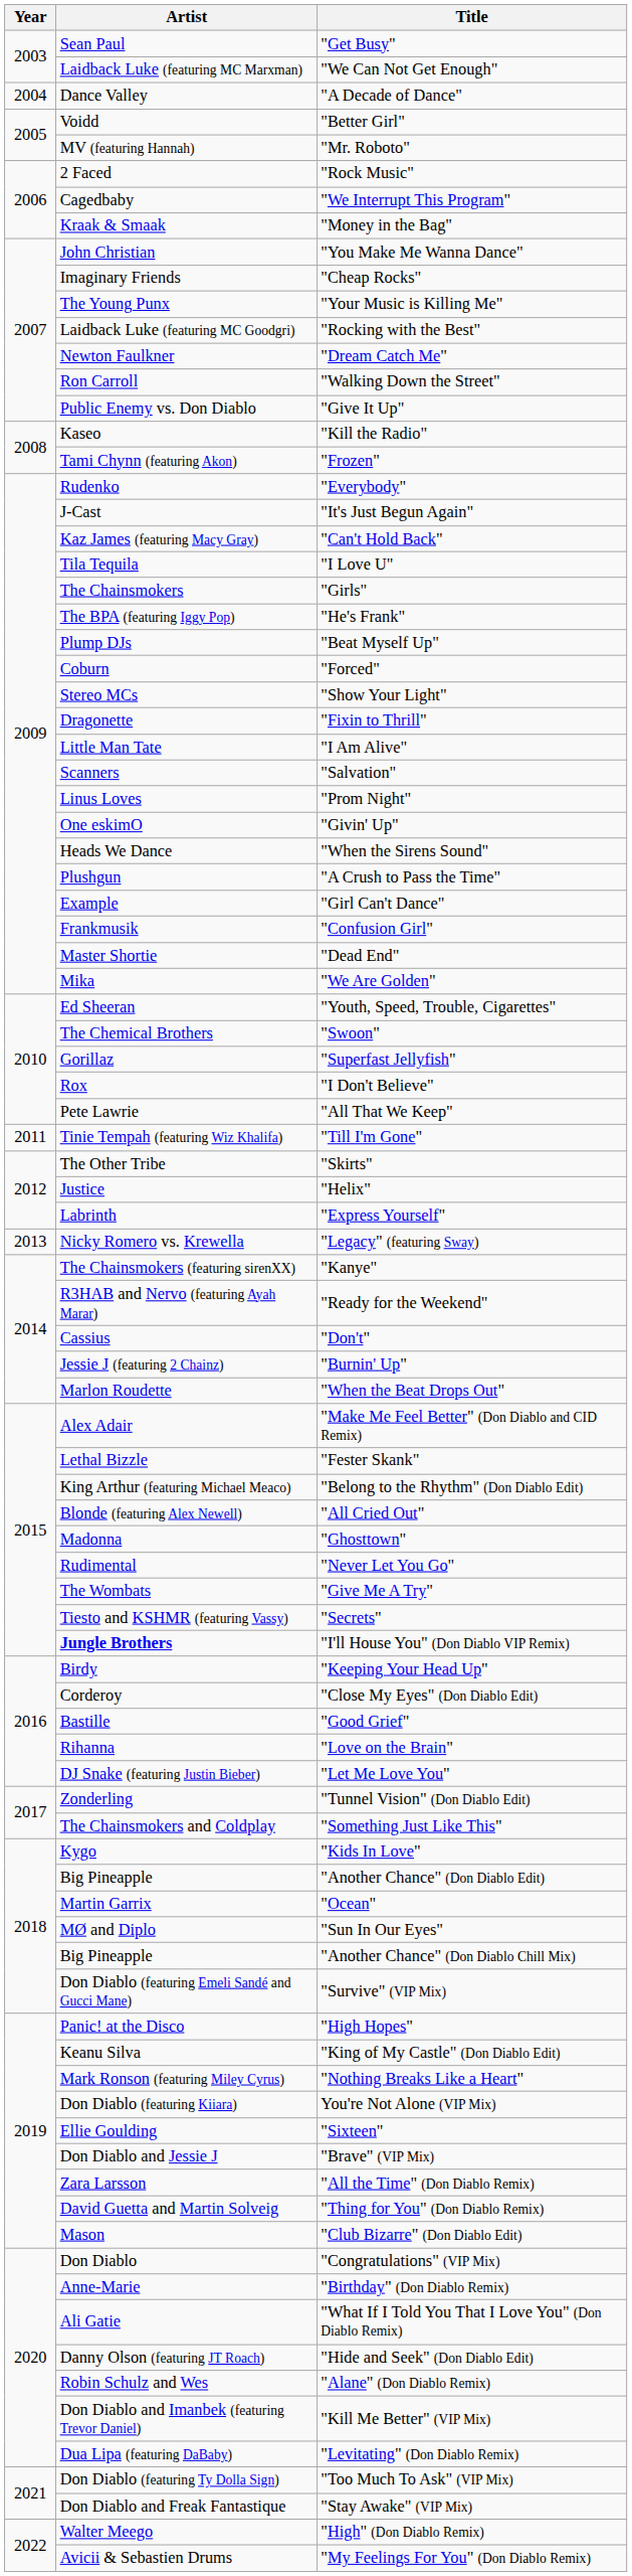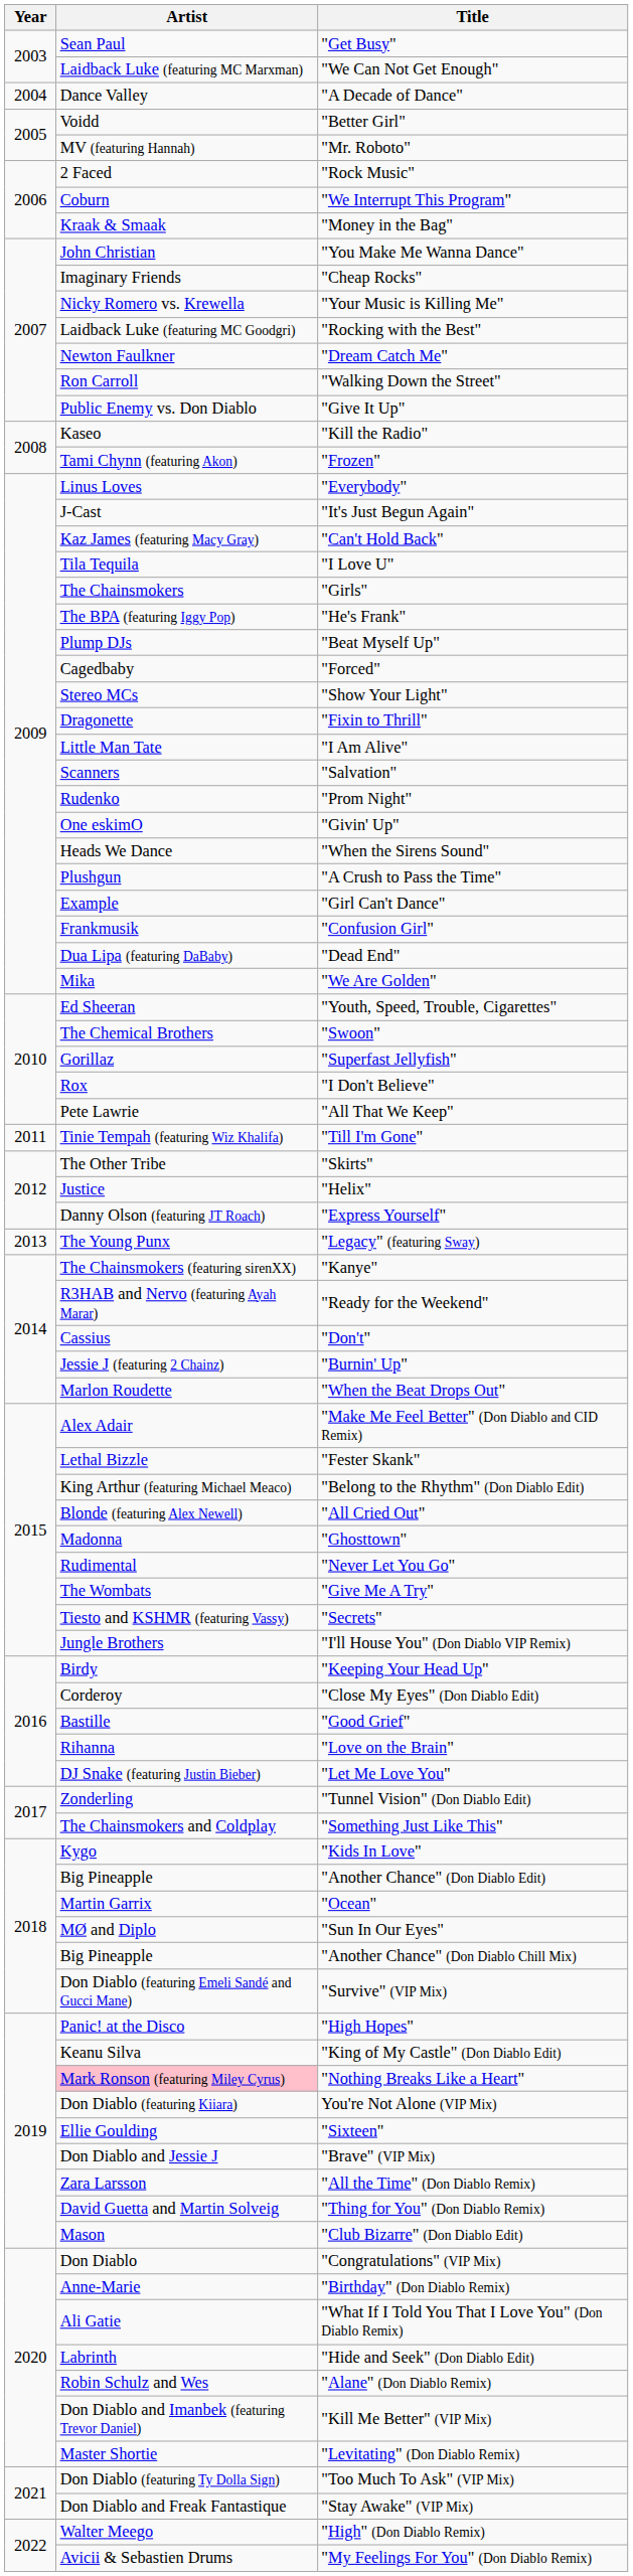 <table class="wikitable plainrowheaders">
 <tr>
 <th width="43">Year</th>
 <th>Artist</th>
 <th>Title</th>
 </tr>
 <tr>
 <td rowspan="2" align="center">2003</td>
 <td><a href='#'>Sean Paul</a></td>
 <td>"<a href='#'>Get Busy</a>"</td>
 </tr>
 <tr>
 <td><a href='#'>Laidback Luke</a> <small>(featuring MC Marxman)</small></td>
 <td>"We Can Not Get Enough"</td>
 </tr>
 <tr>
 <td align="center">2004</td>
 <td>Dance Valley</td>
 <td>"A Decade of Dance"</td>
 </tr>
 <tr>
 <td rowspan="2" align="center">2005</td>
 <td>Voidd</td>
 <td>"Better Girl"</td>
 </tr>
 <tr>
 <td>MV <small>(featuring Hannah)</small></td>
 <td>"Mr. Roboto"</td>
 </tr>
 <tr>
 <td rowspan="3" align="center">2006</td>
 <td>2 Faced</td>
 <td>"Rock Music"</td>
 </tr>
 <tr>
-<td>Cagedbaby</td>
+<td><a href='#'>Coburn</a></td>
 <td>"<a href='#'>We Interrupt This Program</a>"</td>
 </tr>
 <tr>
 <td><a href='#'>Kraak & Smaak</a></td>
 <td>"Money in the Bag"</td>
 </tr>
 <tr>
 <td rowspan="7" align="center">2007</td>
 <td><a href='#'>John Christian</a></td>
 <td>"You Make Me Wanna Dance"</td>
 </tr>
 <tr>
 <td>Imaginary Friends</td>
 <td>"Cheap Rocks"</td>
 </tr>
 <tr>
-<td><a href='#'>The Young Punx</a></td>
+<td><a href='#'>Nicky Romero</a> vs. <a href='#'>Krewella</a></td>
 <td>"Your Music is Killing Me"</td>
 </tr>
 <tr>
 <td>Laidback Luke <small>(featuring MC Goodgri)</small></td>
 <td>"Rocking with the Best"</td>
 </tr>
 <tr>
 <td><a href='#'>Newton Faulkner</a></td>
 <td>"<a href='#'>Dream Catch Me</a>"</td>
 </tr>
 <tr>
 <td><a href='#'>Ron Carroll</a></td>
 <td>"Walking Down the Street"</td>
 </tr>
 <tr>
 <td><a href='#'>Public Enemy</a> vs. Don Diablo</td>
 <td>"Give It Up"</td>
 </tr>
 <tr>
 <td rowspan="2" align="center">2008</td>
 <td>Kaseo</td>
 <td>"Kill the Radio"</td>
 </tr>
 <tr>
 <td><a href='#'>Tami Chynn</a> <small>(featuring <a href='#'>Akon</a>)</small></td>
 <td>"<a href='#'>Frozen</a>"</td>
 </tr>
 <tr>
 <td rowspan="20" align="center">2009</td>
-<td><a href='#'>Rudenko</a></td>
+<td><a href='#'>Linus Loves</a></td>
 <td>"<a href='#'>Everybody</a>"</td>
 </tr>
 <tr>
 <td>J-Cast</td>
 <td>"It's Just Begun Again"</td>
 </tr>
 <tr>
 <td><a href='#'>Kaz James</a> <small>(featuring <a href='#'>Macy Gray</a>)</small></td>
 <td>"<a href='#'>Can't Hold Back</a>"</td>
 </tr>
 <tr>
 <td><a href='#'>Tila Tequila</a></td>
 <td>"I Love U"</td>
 </tr>
 <tr>
 <td><a href='#'>The Chainsmokers</a></td>
 <td>"Girls"</td>
 </tr>
 <tr>
 <td><a href='#'>The BPA</a> <small>(featuring <a href='#'>Iggy Pop</a>)</small></td>
 <td>"He's Frank"</td>
 </tr>
 <tr>
 <td><a href='#'>Plump DJs</a></td>
 <td>"Beat Myself Up"</td>
 </tr>
 <tr>
-<td><a href='#'>Coburn</a></td>
+<td>Cagedbaby</td>
 <td>"Forced"</td>
 </tr>
 <tr>
 <td><a href='#'>Stereo MCs</a></td>
 <td>"Show Your Light"</td>
 </tr>
 <tr>
 <td><a href='#'>Dragonette</a></td>
 <td>"<a href='#'>Fixin to Thrill</a>"</td>
 </tr>
 <tr>
 <td><a href='#'>Little Man Tate</a></td>
 <td>"I Am Alive"</td>
 </tr>
 <tr>
 <td><a href='#'>Scanners</a></td>
 <td>"Salvation"</td>
 </tr>
 <tr>
-<td><a href='#'>Linus Loves</a></td>
+<td><a href='#'>Rudenko</a></td>
 <td>"Prom Night"</td>
 </tr>
 <tr>
 <td><a href='#'>One eskimO</a></td>
 <td>"Givin' Up"</td>
 </tr>
 <tr>
 <td>Heads We Dance</td>
 <td>"When the Sirens Sound"</td>
 </tr>
 <tr>
 <td><a href='#'>Plushgun</a></td>
 <td>"A Crush to Pass the Time"</td>
 </tr>
 <tr>
 <td><a href='#'>Example</a></td>
 <td>"Girl Can't Dance"</td>
 </tr>
 <tr>
 <td><a href='#'>Frankmusik</a></td>
 <td>"<a href='#'>Confusion Girl</a>"</td>
 </tr>
 <tr>
-<td><a href='#'>Master Shortie</a></td>
+<td><a href='#'>Dua Lipa</a> <small>(featuring <a href='#'>DaBaby</a>)</small></td>
 <td>"Dead End"</td>
 </tr>
 <tr>
 <td><a href='#'>Mika</a></td>
 <td>"<a href='#'>We Are Golden</a>"</td>
 </tr>
 <tr>
 <td rowspan="5" align="center">2010</td>
 <td><a href='#'>Ed Sheeran</a></td>
 <td>"Youth, Speed, Trouble, Cigarettes"</td>
 </tr>
 <tr>
 <td><a href='#'>The Chemical Brothers</a></td>
 <td>"<a href='#'>Swoon</a>"</td>
 </tr>
 <tr>
 <td><a href='#'>Gorillaz</a></td>
 <td>"<a href='#'>Superfast Jellyfish</a>"</td>
 </tr>
 <tr>
 <td><a href='#'>Rox</a></td>
 <td>"I Don't Believe"</td>
 </tr>
 <tr>
 <td>Pete Lawrie</td>
 <td>"All That We Keep"</td>
 </tr>
 <tr>
 <td align="center">2011</td>
 <td><a href='#'>Tinie Tempah</a> <small>(featuring <a href='#'>Wiz Khalifa</a>)</small></td>
 <td>"<a href='#'>Till I'm Gone</a>"</td>
 </tr>
 <tr>
 <td rowspan="3" align="center">2012</td>
 <td>The Other Tribe</td>
 <td>"Skirts"</td>
 </tr>
 <tr>
 <td><a href='#'>Justice</a></td>
 <td>"Helix"</td>
 </tr>
 <tr>
-<td><a href='#'>Labrinth</a></td>
+<td>Danny Olson <small>(featuring <a href='#'>JT Roach</a>)</small></td>
 <td>"<a href='#'>Express Yourself</a>"</td>
 </tr>
 <tr>
 <td align="center">2013</td>
-<td><a href='#'>Nicky Romero</a> vs. <a href='#'>Krewella</a></td>
+<td><a href='#'>The Young Punx</a></td>
 <td>"<a href='#'>Legacy</a>" <small>(featuring <a href='#'>Sway</a>)</small></td>
 </tr>
 <tr>
 <td rowspan="5" align="center">2014</td>
 <td><a href='#'>The Chainsmokers</a> <small>(featuring sirenXX)</small></td>
 <td>"Kanye"</td>
 </tr>
 <tr>
 <td><a href='#'>R3HAB</a> and <a href='#'>Nervo</a> <small>(featuring <a href='#'>Ayah Marar</a>)</small></td>
 <td>"Ready for the Weekend"</td>
 </tr>
 <tr>
 <td><a href='#'>Cassius</a></td>
 <td>"<a href='#'>Don't</a>"</td>
 </tr>
 <tr>
 <td><a href='#'>Jessie J</a> <small>(featuring <a href='#'>2 Chainz</a>)</small></td>
 <td>"<a href='#'>Burnin' Up</a>"</td>
 </tr>
 <tr>
 <td><a href='#'>Marlon Roudette</a></td>
 <td>"<a href='#'>When the Beat Drops Out</a>"</td>
 </tr>
 <tr>
 <td rowspan="9" align="center">2015</td>
 <td><a href='#'>Alex Adair</a></td>
 <td>"<a href='#'>Make Me Feel Better</a>" <small>(Don Diablo and CID Remix)</small></td>
 </tr>
 <tr>
 <td><a href='#'>Lethal Bizzle</a></td>
 <td>"Fester Skank"</td>
 </tr>
 <tr>
 <td>King Arthur <small>(featuring Michael Meaco)</small></td>
 <td>"Belong to the Rhythm" <small>(Don Diablo Edit)</small></td>
 </tr>
 <tr>
 <td><a href='#'>Blonde</a> <small>(featuring <a href='#'>Alex Newell</a>)</small></td>
 <td>"<a href='#'>All Cried Out</a>"</td>
 </tr>
 <tr>
 <td><a href='#'>Madonna</a></td>
 <td>"<a href='#'>Ghosttown</a>"</td>
 </tr>
 <tr>
 <td><a href='#'>Rudimental</a></td>
 <td>"<a href='#'>Never Let You Go</a>"</td>
 </tr>
 <tr>
 <td><a href='#'>The Wombats</a></td>
 <td>"<a href='#'>Give Me A Try</a>"</td>
 </tr>
 <tr>
 <td><a href='#'>Tiesto</a> and <a href='#'>KSHMR</a> <small>(featuring <a href='#'>Vassy</a>)</small></td>
 <td>"<a href='#'>Secrets</a>"</td>
 </tr>
 <tr>
-<td><strong><a href='#'>Jungle Brothers</a></strong></td>
+<td><a href='#'>Jungle Brothers</a></td>
 <td>"I'll House You" <small>(Don Diablo VIP Remix)</small></td>
 </tr>
 <tr>
 <td rowspan="5" align="center">2016</td>
 <td><a href='#'>Birdy</a></td>
 <td>"<a href='#'>Keeping Your Head Up</a>"</td>
 </tr>
 <tr>
 <td>Corderoy</td>
 <td>"Close My Eyes" <small>(Don Diablo Edit)</small></td>
 </tr>
 <tr>
 <td><a href='#'>Bastille</a></td>
 <td>"<a href='#'>Good Grief</a>"</td>
 </tr>
 <tr>
 <td><a href='#'>Rihanna</a></td>
 <td>"<a href='#'>Love on the Brain</a>"</td>
 </tr>
 <tr>
 <td><a href='#'>DJ Snake</a> <small>(featuring <a href='#'>Justin Bieber</a>)</small></td>
 <td>"<a href='#'>Let Me Love You</a>"</td>
 </tr>
 <tr>
 <td rowspan="2" align="center">2017</td>
 <td><a href='#'>Zonderling</a></td>
 <td>"Tunnel Vision" <small>(Don Diablo Edit)</small></td>
 </tr>
 <tr>
 <td><a href='#'>The Chainsmokers</a> and <a href='#'>Coldplay</a></td>
 <td>"<a href='#'>Something Just Like This</a>"</td>
 </tr>
 <tr>
 <td rowspan="6" align="center">2018</td>
 <td><a href='#'>Kygo</a></td>
 <td>"<a href='#'>Kids In Love</a>"</td>
 </tr>
 <tr>
 <td>Big Pineapple</td>
 <td>"Another Chance" <small>(Don Diablo Edit)</small></td>
 </tr>
 <tr>
 <td><a href='#'>Martin Garrix</a></td>
 <td>"<a href='#'>Ocean</a>"</td>
 </tr>
 <tr>
 <td><a href='#'>MØ</a> and <a href='#'>Diplo</a></td>
 <td>"Sun In Our Eyes"</td>
 </tr>
 <tr>
 <td>Big Pineapple</td>
 <td>"Another Chance" <small>(Don Diablo Chill Mix)</small></td>
 </tr>
 <tr>
 <td>Don Diablo <small>(featuring <a href='#'>Emeli Sandé</a> and <a href='#'>Gucci Mane</a>)</small></td>
 <td>"Survive" <small>(VIP Mix)</small></td>
 </tr>
 <tr>
 <td rowspan="9" align="center">2019</td>
 <td><a href='#'>Panic! at the Disco</a></td>
 <td>"<a href='#'>High Hopes</a>"</td>
 </tr>
 <tr>
 <td>Keanu Silva</td>
 <td>"King of My Castle" <small>(Don Diablo Edit)</small></td>
 </tr>
 <tr>
-<td><a href='#'>Mark Ronson</a> <small>(featuring <a href='#'>Miley Cyrus</a>)</small></td>
+<td style="background: pink;"><a href='#'>Mark Ronson</a> <small>(featuring <a href='#'>Miley Cyrus</a>)</small></td>
 <td>"<a href='#'>Nothing Breaks Like a Heart</a>"</td>
 </tr>
 <tr>
 <td>Don Diablo <small>(featuring <a href='#'>Kiiara</a>)</small></td>
 <td>You're Not Alone <small>(VIP Mix)</small></td>
 </tr>
 <tr>
 <td><a href='#'>Ellie Goulding</a></td>
 <td>"<a href='#'>Sixteen</a>"</td>
 </tr>
 <tr>
 <td>Don Diablo and <a href='#'>Jessie J</a></td>
 <td>"Brave" <small>(VIP Mix)</small></td>
 </tr>
 <tr>
 <td><a href='#'>Zara Larsson</a></td>
 <td>"<a href='#'>All the Time</a>" <small>(Don Diablo Remix)</small></td>
 </tr>
 <tr>
 <td><a href='#'>David Guetta</a> and <a href='#'>Martin Solveig</a></td>
 <td>"<a href='#'>Thing for You</a>" <small>(Don Diablo Remix)</small></td>
 </tr>
 <tr>
 <td><a href='#'>Mason</a></td>
 <td>"<a href='#'>Club Bizarre</a>" <small>(Don Diablo Edit)</small></td>
 </tr>
 <tr>
 <td rowspan="7" align="center">2020</td>
 <td>Don Diablo</td>
 <td>"Congratulations" <small>(VIP Mix)</small></td>
 </tr>
 <tr>
 <td><a href='#'>Anne-Marie</a></td>
 <td>"<a href='#'>Birthday</a>" <small>(Don Diablo Remix)</small></td>
 </tr>
 <tr>
 <td><a href='#'>Ali Gatie</a></td>
 <td>"What If I Told You That I Love You" <small>(Don Diablo Remix)</small></td>
 </tr>
 <tr>
-<td>Danny Olson <small>(featuring <a href='#'>JT Roach</a>)</small></td>
+<td><a href='#'>Labrinth</a></td>
 <td>"Hide and Seek" <small>(Don Diablo Edit)</small></td>
 </tr>
 <tr>
 <td><a href='#'>Robin Schulz</a> and <a href='#'>Wes</a></td>
 <td>"<a href='#'>Alane</a>" <small>(Don Diablo Remix)</small></td>
 </tr>
 <tr>
 <td>Don Diablo and <a href='#'>Imanbek</a> <small>(featuring <a href='#'>Trevor Daniel</a>)</small></td>
 <td>"Kill Me Better" <small>(VIP Mix)</small></td>
 </tr>
 <tr>
-<td><a href='#'>Dua Lipa</a> <small>(featuring <a href='#'>DaBaby</a>)</small></td>
+<td><a href='#'>Master Shortie</a></td>
 <td>"<a href='#'>Levitating</a>" <small>(Don Diablo Remix)</small></td>
 </tr>
 <tr>
 <td rowspan="2" align="center">2021</td>
 <td>Don Diablo <small>(featuring <a href='#'>Ty Dolla Sign</a>)</small></td>
 <td>"Too Much To Ask" <small>(VIP Mix)</small></td>
 </tr>
 <tr>
 <td>Don Diablo and Freak Fantastique</td>
 <td>"Stay Awake" <small>(VIP Mix)</small></td>
 </tr>
 <tr>
 <td rowspan="2" align="center">2022</td>
 <td><a href='#'>Walter Meego</a></td>
 <td>"<a href='#'>High</a>" <small>(Don Diablo Remix)</small></td>
 </tr>
 <tr>
 <td><a href='#'>Avicii</a> & Sebastien Drums</td>
 <td>"<a href='#'>My Feelings For You</a>" <small>(Don Diablo Remix)</small></td>
 </tr>
 </table>
